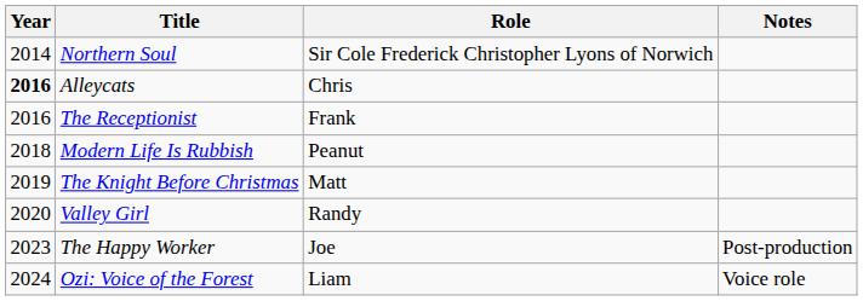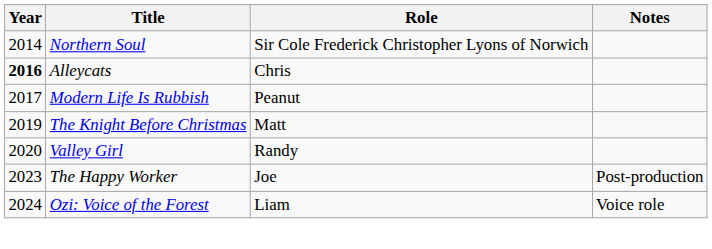 <table class="wikitable">
 <tr>
 <th>Year</th>
 <th>Title</th>
 <th>Role</th>
 <th>Notes</th>
 </tr>
 <tr>
 <td>2014</td>
 <td><em><a href='#'>Northern Soul</a></em></td>
 <td>Sir Cole Frederick Christopher Lyons of Norwich</td>
 <td></td>
 </tr>
 <tr>
 <td><strong>2016</strong></td>
 <td><em>Alleycats</em></td>
 <td>Chris</td>
 <td></td>
 </tr>
 <tr>
-<td>2016</td>
-<td><em><a href='#'>The Receptionist</a></em></td>
-<td>Frank</td>
-<td></td>
-</tr>
-<tr>
-<td>2018</td>
+<td>2017</td>
 <td><em><a href='#'>Modern Life Is Rubbish</a></em></td>
 <td>Peanut</td>
 <td></td>
 </tr>
 <tr>
 <td>2019</td>
 <td><em><a href='#'>The Knight Before Christmas</a></em></td>
 <td>Matt</td>
 <td></td>
 </tr>
 <tr>
 <td>2020</td>
 <td><em><a href='#'>Valley Girl</a></em></td>
 <td>Randy</td>
 <td></td>
 </tr>
 <tr>
 <td>2023</td>
 <td><em>The Happy Worker</em></td>
 <td>Joe</td>
 <td>Post-production</td>
 </tr>
 <tr>
 <td>2024</td>
 <td><em><a href='#'>Ozi: Voice of the Forest</a></em></td>
 <td>Liam</td>
 <td>Voice role</td>
 </tr>
 </table>
